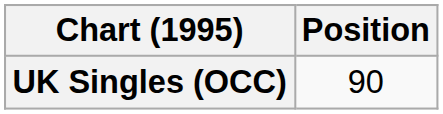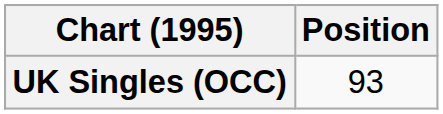 <table class="wikitable plainrowheaders" style="text-align:center">
 <tr>
 <th>Chart (1995)</th>
 <th>Position</th>
 </tr>
 <tr>
 <th scope="row">UK Singles (OCC)</th>
-<td>90</td>
+<td>93</td>
 </tr>
 </table>
